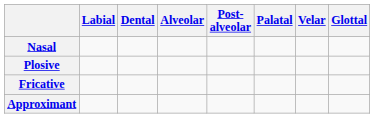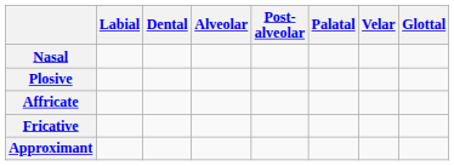 <table class=wikitable style="text-align: center;">
 <tr>
 <th></th>
 <th><a href='#'>Labial</a></th>
 <th><a href='#'>Dental</a></th>
 <th><a href='#'>Alveolar</a></th>
 <th><a href='#'>Post-<br>alveolar</a></th>
 <th><a href='#'>Palatal</a></th>
 <th><a href='#'>Velar</a></th>
 <th><a href='#'>Glottal</a></th>
 </tr>
 <tr>
 <th><a href='#'>Nasal</a></th>
 <td>  </td>
 <td></td>
 <td>  </td>
 <td></td>
 <td></td>
 <td>  </td>
 <td></td>
 </tr>
 <tr>
 <th><a href='#'>Plosive</a></th>
 <td> </td>
 <td></td>
 <td> </td>
 <td></td>
 <td></td>
 <td> </td>
 <td></td>
 </tr>
 <tr>
+<th><a href='#'>Affricate</a></th>
+<td></td>
+<td></td>
+<td></td>
+<td> </td>
+<td></td>
+<td></td>
+<td></td>
+</tr>
+<tr>
 <th><a href='#'>Fricative</a></th>
 <td> </td>
 <td> </td>
 <td> </td>
 <td> </td>
 <td></td>
 <td></td>
 <td>  </td>
 </tr>
 <tr>
 <th><a href='#'>Approximant</a></th>
 <td></td>
 <td></td>
 <td>  </td>
 <td>  </td>
 <td>  </td>
 <td>  </td>
 <td></td>
 </tr>
 </table>
